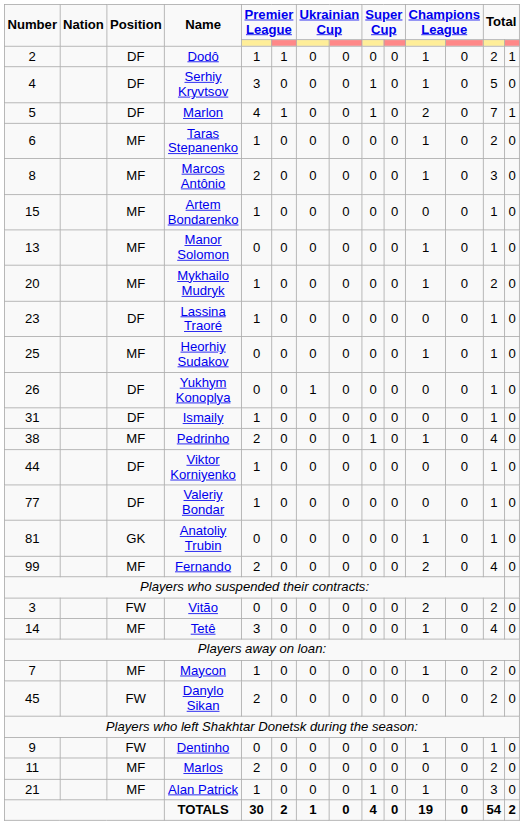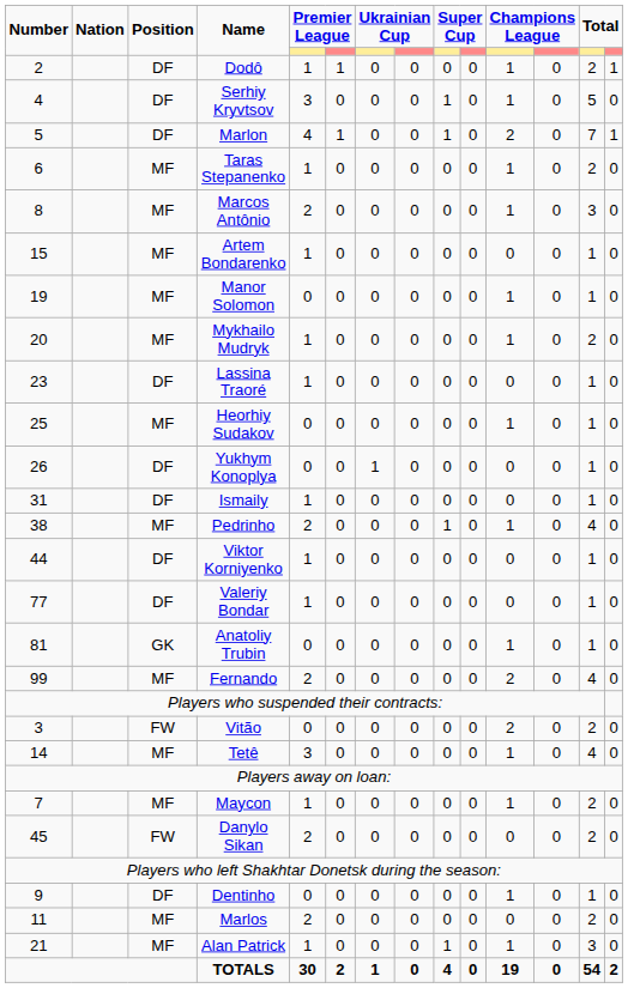 <table class="wikitable" style="font-size: 100%; text-align: center;">
 <tr>
 <td rowspan="2" width="5%" align="center"><strong>Number</strong></td>
 <td rowspan="2" width="5%" align="center"><strong>Nation</strong></td>
 <td rowspan="2" width="5%" align="center"><strong>Position</strong></td>
 <td rowspan="2" width="10%" align="center"><strong>Name</strong></td>
 <td colspan="2" align="center"><strong><a href='#'>Premier League</a></strong></td>
 <td colspan="2" align="center"><strong><a href='#'>Ukrainian Cup</a></strong></td>
 <td colspan="2" align="center"><strong><a href='#'>Super Cup</a></strong></td>
 <td colspan="2" align="center"><strong><a href='#'>Champions League</a></strong></td>
 <td colspan="2" align="center"><strong>Total</strong></td>
 </tr>
 <tr>
 <th width=60 style="background: #FFEE99"></th>
 <th width=60 style="background: #FF8888"></th>
 <th width=60 style="background: #FFEE99"></th>
 <th width=60 style="background: #FF8888"></th>
 <th width=60 style="background: #FFEE99"></th>
 <th width=60 style="background: #FF8888"></th>
 <th width=60 style="background: #FFEE99"></th>
 <th width=60 style="background: #FF8888"></th>
 <th width=60 style="background: #FFEE99"></th>
 <th width=60 style="background: #FF8888"></th>
 </tr>
 <tr>
 <td>2</td>
 <td></td>
 <td>DF</td>
 <td><a href='#'>Dodô</a></td>
 <td>1</td>
 <td>1</td>
 <td>0</td>
 <td>0</td>
 <td>0</td>
 <td>0</td>
 <td>1</td>
 <td>0</td>
 <td>2</td>
 <td>1</td>
 </tr>
 <tr>
 <td>4</td>
 <td></td>
 <td>DF</td>
 <td><a href='#'>Serhiy Kryvtsov</a></td>
 <td>3</td>
 <td>0</td>
 <td>0</td>
 <td>0</td>
 <td>1</td>
 <td>0</td>
 <td>1</td>
 <td>0</td>
 <td>5</td>
 <td>0</td>
 </tr>
 <tr>
 <td>5</td>
 <td></td>
 <td>DF</td>
 <td><a href='#'>Marlon</a></td>
 <td>4</td>
 <td>1</td>
 <td>0</td>
 <td>0</td>
 <td>1</td>
 <td>0</td>
 <td>2</td>
 <td>0</td>
 <td>7</td>
 <td>1</td>
 </tr>
 <tr>
 <td>6</td>
 <td></td>
 <td>MF</td>
 <td><a href='#'>Taras Stepanenko</a></td>
 <td>1</td>
 <td>0</td>
 <td>0</td>
 <td>0</td>
 <td>0</td>
 <td>0</td>
 <td>1</td>
 <td>0</td>
 <td>2</td>
 <td>0</td>
 </tr>
 <tr>
 <td>8</td>
 <td></td>
 <td>MF</td>
 <td><a href='#'>Marcos Antônio</a></td>
 <td>2</td>
 <td>0</td>
 <td>0</td>
 <td>0</td>
 <td>0</td>
 <td>0</td>
 <td>1</td>
 <td>0</td>
 <td>3</td>
 <td>0</td>
 </tr>
 <tr>
 <td>15</td>
 <td></td>
 <td>MF</td>
 <td><a href='#'>Artem Bondarenko</a></td>
 <td>1</td>
 <td>0</td>
 <td>0</td>
 <td>0</td>
 <td>0</td>
 <td>0</td>
 <td>0</td>
 <td>0</td>
 <td>1</td>
 <td>0</td>
 </tr>
 <tr>
-<td>13</td>
+<td>19</td>
 <td></td>
 <td>MF</td>
 <td><a href='#'>Manor Solomon</a></td>
 <td>0</td>
 <td>0</td>
 <td>0</td>
 <td>0</td>
 <td>0</td>
 <td>0</td>
 <td>1</td>
 <td>0</td>
 <td>1</td>
 <td>0</td>
 </tr>
 <tr>
 <td>20</td>
 <td></td>
 <td>MF</td>
 <td><a href='#'>Mykhailo Mudryk</a></td>
 <td>1</td>
 <td>0</td>
 <td>0</td>
 <td>0</td>
 <td>0</td>
 <td>0</td>
 <td>1</td>
 <td>0</td>
 <td>2</td>
 <td>0</td>
 </tr>
 <tr>
 <td>23</td>
 <td></td>
 <td>DF</td>
 <td><a href='#'>Lassina Traoré</a></td>
 <td>1</td>
 <td>0</td>
 <td>0</td>
 <td>0</td>
 <td>0</td>
 <td>0</td>
 <td>0</td>
 <td>0</td>
 <td>1</td>
 <td>0</td>
 </tr>
 <tr>
 <td>25</td>
 <td></td>
 <td>MF</td>
 <td><a href='#'>Heorhiy Sudakov</a></td>
 <td>0</td>
 <td>0</td>
 <td>0</td>
 <td>0</td>
 <td>0</td>
 <td>0</td>
 <td>1</td>
 <td>0</td>
 <td>1</td>
 <td>0</td>
 </tr>
 <tr>
 <td>26</td>
 <td></td>
 <td>DF</td>
 <td><a href='#'>Yukhym Konoplya</a></td>
 <td>0</td>
 <td>0</td>
 <td>1</td>
 <td>0</td>
 <td>0</td>
 <td>0</td>
 <td>0</td>
 <td>0</td>
 <td>1</td>
 <td>0</td>
 </tr>
 <tr>
 <td>31</td>
 <td></td>
 <td>DF</td>
 <td><a href='#'>Ismaily</a></td>
 <td>1</td>
 <td>0</td>
 <td>0</td>
 <td>0</td>
 <td>0</td>
 <td>0</td>
 <td>0</td>
 <td>0</td>
 <td>1</td>
 <td>0</td>
 </tr>
 <tr>
 <td>38</td>
 <td></td>
 <td>MF</td>
 <td><a href='#'>Pedrinho</a></td>
 <td>2</td>
 <td>0</td>
 <td>0</td>
 <td>0</td>
 <td>1</td>
 <td>0</td>
 <td>1</td>
 <td>0</td>
 <td>4</td>
 <td>0</td>
 </tr>
 <tr>
 <td>44</td>
 <td></td>
 <td>DF</td>
 <td><a href='#'>Viktor Korniyenko</a></td>
 <td>1</td>
 <td>0</td>
 <td>0</td>
 <td>0</td>
 <td>0</td>
 <td>0</td>
 <td>0</td>
 <td>0</td>
 <td>1</td>
 <td>0</td>
 </tr>
 <tr>
 <td>77</td>
 <td></td>
 <td>DF</td>
 <td><a href='#'>Valeriy Bondar</a></td>
 <td>1</td>
 <td>0</td>
 <td>0</td>
 <td>0</td>
 <td>0</td>
 <td>0</td>
 <td>0</td>
 <td>0</td>
 <td>1</td>
 <td>0</td>
 </tr>
 <tr>
 <td>81</td>
 <td></td>
 <td>GK</td>
 <td><a href='#'>Anatoliy Trubin</a></td>
 <td>0</td>
 <td>0</td>
 <td>0</td>
 <td>0</td>
 <td>0</td>
 <td>0</td>
 <td>1</td>
 <td>0</td>
 <td>1</td>
 <td>0</td>
 </tr>
 <tr>
 <td>99</td>
 <td></td>
 <td>MF</td>
 <td><a href='#'>Fernando</a></td>
 <td>2</td>
 <td>0</td>
 <td>0</td>
 <td>0</td>
 <td>0</td>
 <td>0</td>
 <td>2</td>
 <td>0</td>
 <td>4</td>
 <td>0</td>
 </tr>
 <tr>
 <td colspan="13"><em>Players who suspended their contracts:</em></td>
 </tr>
 <tr>
 <td>3</td>
 <td></td>
 <td>FW</td>
 <td><a href='#'>Vitão</a></td>
 <td>0</td>
 <td>0</td>
 <td>0</td>
 <td>0</td>
 <td>0</td>
 <td>0</td>
 <td>2</td>
 <td>0</td>
 <td>2</td>
 <td>0</td>
 </tr>
 <tr>
 <td>14</td>
 <td></td>
 <td>MF</td>
 <td><a href='#'>Tetê</a></td>
 <td>3</td>
 <td>0</td>
 <td>0</td>
 <td>0</td>
 <td>0</td>
 <td>0</td>
 <td>1</td>
 <td>0</td>
 <td>4</td>
 <td>0</td>
 </tr>
 <tr>
 <td colspan="16"><em>Players away on loan:</em></td>
 </tr>
 <tr>
 <td>7</td>
 <td></td>
 <td>MF</td>
 <td><a href='#'>Maycon</a></td>
 <td>1</td>
 <td>0</td>
 <td>0</td>
 <td>0</td>
 <td>0</td>
 <td>0</td>
 <td>1</td>
 <td>0</td>
 <td>2</td>
 <td>0</td>
 </tr>
 <tr>
 <td>45</td>
 <td></td>
 <td>FW</td>
 <td><a href='#'>Danylo Sikan</a></td>
 <td>2</td>
 <td>0</td>
 <td>0</td>
 <td>0</td>
 <td>0</td>
 <td>0</td>
 <td>0</td>
 <td>0</td>
 <td>2</td>
 <td>0</td>
 </tr>
 <tr>
 <td colspan="16"><em>Players who left Shakhtar Donetsk during the season:</em></td>
 </tr>
 <tr>
 <td>9</td>
 <td></td>
-<td>FW</td>
+<td>DF</td>
 <td><a href='#'>Dentinho</a></td>
 <td>0</td>
 <td>0</td>
 <td>0</td>
 <td>0</td>
 <td>0</td>
 <td>0</td>
 <td>1</td>
 <td>0</td>
 <td>1</td>
 <td>0</td>
 </tr>
 <tr>
 <td>11</td>
 <td></td>
 <td>MF</td>
 <td><a href='#'>Marlos</a></td>
 <td>2</td>
 <td>0</td>
 <td>0</td>
 <td>0</td>
 <td>0</td>
 <td>0</td>
 <td>0</td>
 <td>0</td>
 <td>2</td>
 <td>0</td>
 </tr>
 <tr>
 <td>21</td>
 <td></td>
 <td>MF</td>
 <td><a href='#'>Alan Patrick</a></td>
 <td>1</td>
 <td>0</td>
 <td>0</td>
 <td>0</td>
 <td>1</td>
 <td>0</td>
 <td>1</td>
 <td>0</td>
 <td>3</td>
 <td>0</td>
 </tr>
 <tr>
 <td colspan="3"></td>
 <td><strong>TOTALS</strong></td>
 <td><strong>30</strong></td>
 <td><strong>2</strong></td>
 <td><strong>1</strong></td>
 <td><strong>0</strong></td>
 <td><strong>4</strong></td>
 <td><strong>0</strong></td>
 <td><strong>19</strong></td>
 <td><strong>0</strong></td>
 <td><strong>54</strong></td>
 <td><strong>2</strong></td>
 </tr>
 </table>
